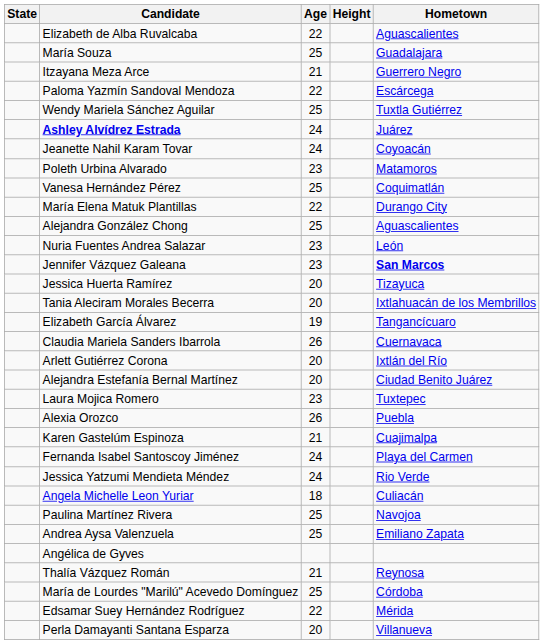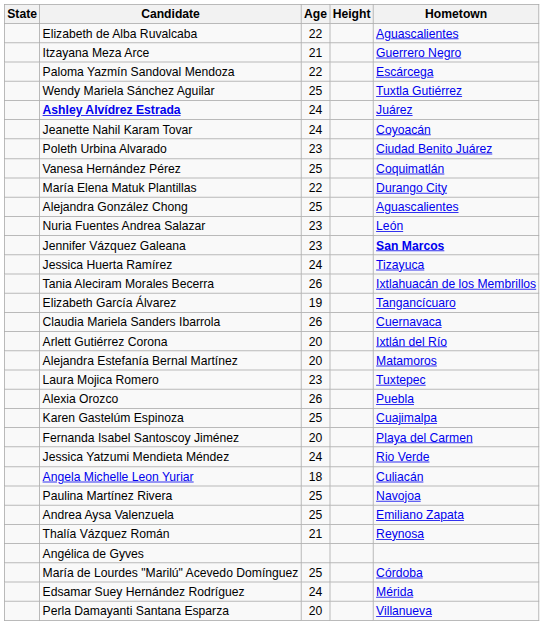 <table class="wikitable sortable" style="font-size: 95%;">
 <tr>
 <th>State</th>
 <th>Candidate</th>
 <th>Age</th>
 <th>Height</th>
 <th>Hometown</th>
 </tr>
 <tr>
 <td><strong></strong></td>
 <td>Elizabeth de Alba Ruvalcaba</td>
 <td align="center">22</td>
 <td align="center"></td>
 <td><a href='#'>Aguascalientes</a></td>
-</tr>
-<tr>
-<td><strong></strong></td>
-<td>María Souza</td>
-<td align="center">25</td>
-<td align="center"></td>
-<td><a href='#'>Guadalajara</a></td>
 </tr>
 <tr>
 <td><strong></strong></td>
 <td>Itzayana Meza Arce</td>
 <td align="center">21</td>
 <td align="center"></td>
 <td><a href='#'>Guerrero Negro</a></td>
 </tr>
 <tr>
 <td><strong></strong></td>
 <td>Paloma Yazmín Sandoval Mendoza</td>
 <td align="center">22</td>
 <td align="center"></td>
 <td><a href='#'>Escárcega</a></td>
 </tr>
 <tr>
 <td><strong></strong></td>
 <td>Wendy Mariela Sánchez Aguilar</td>
 <td align="center">25</td>
 <td align="center"></td>
 <td><a href='#'>Tuxtla Gutiérrez</a></td>
 </tr>
 <tr>
 <td><strong></strong></td>
 <td><strong><a href='#'>Ashley Alvídrez Estrada</a></strong></td>
 <td align=" center">24</td>
 <td align=" center"></td>
 <td><a href='#'>Juárez</a></td>
 </tr>
 <tr>
 <td><strong></strong></td>
 <td>Jeanette Nahil Karam Tovar</td>
 <td align="center">24</td>
 <td align="center"></td>
 <td><a href='#'>Coyoacán</a></td>
 </tr>
 <tr>
 <td><strong></strong></td>
 <td>Poleth Urbina Alvarado</td>
 <td align="center">23</td>
 <td align="center"></td>
-<td><a href='#'>Matamoros</a></td>
+<td><a href='#'>Ciudad Benito Juárez</a></td>
 </tr>
 <tr>
 <td><strong></strong></td>
 <td>Vanesa Hernández Pérez</td>
 <td align="center">25</td>
 <td align="center"></td>
 <td><a href='#'>Coquimatlán</a></td>
 </tr>
 <tr>
 <td><strong></strong></td>
 <td>María Elena Matuk Plantillas</td>
 <td align="center">22</td>
 <td align="center"></td>
 <td><a href='#'>Durango City</a></td>
 </tr>
 <tr>
 <td><strong></strong></td>
 <td>Alejandra González Chong</td>
 <td align="center">25</td>
 <td align="center"></td>
 <td><a href='#'>Aguascalientes</a></td>
 </tr>
 <tr>
 <td><strong></strong></td>
 <td>Nuria Fuentes Andrea Salazar</td>
 <td align="center">23</td>
 <td align="center"></td>
 <td><a href='#'>León</a></td>
 </tr>
 <tr>
 <td><strong></strong></td>
 <td>Jennifer Vázquez Galeana</td>
 <td align="center">23</td>
 <td align="center"></td>
 <td><strong><a href='#'>San Marcos</a></strong></td>
 </tr>
 <tr>
 <td><strong></strong></td>
 <td>Jessica Huerta Ramírez</td>
-<td align="center">20</td>
+<td align="center">24</td>
 <td align="center"></td>
 <td><a href='#'>Tizayuca</a></td>
 </tr>
 <tr>
 <td><strong></strong></td>
 <td>Tania Aleciram Morales Becerra</td>
-<td align=" center">20</td>
+<td align=" center">26</td>
 <td align=" center"></td>
 <td><a href='#'>Ixtlahuacán de los Membrillos</a></td>
 </tr>
 <tr>
 <td><strong></strong></td>
 <td>Elizabeth García Álvarez</td>
 <td align="center">19</td>
 <td align="center"></td>
 <td><a href='#'>Tangancícuaro</a></td>
 </tr>
 <tr>
 <td><strong></strong></td>
 <td>Claudia Mariela Sanders Ibarrola</td>
 <td align="center">26</td>
 <td align="center"></td>
 <td><a href='#'>Cuernavaca</a></td>
 </tr>
 <tr>
 <td><strong></strong></td>
 <td>Arlett Gutiérrez Corona</td>
 <td align="center">20</td>
 <td align="center"></td>
 <td><a href='#'>Ixtlán del Río</a></td>
 </tr>
 <tr>
 <td><strong></strong></td>
 <td>Alejandra Estefanía Bernal Martínez</td>
 <td align="center">20</td>
 <td align="center"></td>
-<td><a href='#'>Ciudad Benito Juárez</a></td>
+<td><a href='#'>Matamoros</a></td>
 </tr>
 <tr>
 <td><strong></strong></td>
 <td>Laura Mojica Romero</td>
 <td align="center">23</td>
 <td align="center"></td>
 <td><a href='#'>Tuxtepec</a></td>
 </tr>
 <tr>
 <td><strong></strong></td>
 <td>Alexia Orozco</td>
 <td align="center">26</td>
 <td align="center"></td>
 <td><a href='#'>Puebla</a></td>
 </tr>
 <tr>
 <td><strong></strong></td>
 <td>Karen Gastelúm Espinoza</td>
-<td align="center">21</td>
+<td align="center">25</td>
 <td align="center"></td>
 <td><a href='#'>Cuajimalpa</a></td>
 </tr>
 <tr>
 <td><strong></strong></td>
 <td>Fernanda Isabel Santoscoy Jiménez</td>
-<td align="center">24</td>
+<td align="center">20</td>
 <td align="center"></td>
 <td><a href='#'>Playa del Carmen</a></td>
 </tr>
 <tr>
 <td><strong></strong></td>
 <td>Jessica Yatzumi Mendieta Méndez</td>
 <td align="center">24</td>
 <td align="center"></td>
 <td><a href='#'>Rio Verde</a></td>
 </tr>
 <tr>
 <td><strong></strong></td>
 <td><a href='#'>Angela Michelle Leon Yuriar</a></td>
 <td align="center">18</td>
 <td align="center"></td>
 <td><a href='#'>Culiacán</a></td>
 </tr>
 <tr>
 <td><strong></strong></td>
 <td>Paulina Martínez Rivera</td>
 <td align="center">25</td>
 <td align="center"></td>
 <td><a href='#'>Navojoa</a></td>
 </tr>
 <tr>
 <td><strong></strong></td>
 <td>Andrea Aysa Valenzuela</td>
 <td align="center">25</td>
 <td align="center"></td>
 <td><a href='#'>Emiliano Zapata</a></td>
 </tr>
 <tr>
 <td><strong></strong></td>
+<td>Thalía Vázquez Román</td>
+<td align="center">21</td>
+<td align="center"></td>
+<td><a href='#'>Reynosa</a></td>
+</tr>
+<tr>
+<td><strong></strong></td>
 <td>Angélica de Gyves</td>
 <td align="center"></td>
 <td align="center"></td>
 <td></td>
-</tr>
-<tr>
-<td><strong></strong></td>
-<td>Thalía Vázquez Román</td>
-<td align="center">21</td>
-<td align="center"></td>
-<td><a href='#'>Reynosa</a></td>
 </tr>
 <tr>
 <td><strong></strong></td>
 <td>María de Lourdes "Marilú" Acevedo Domínguez</td>
 <td align="center">25</td>
 <td align="center"></td>
 <td><a href='#'>Córdoba</a></td>
 </tr>
 <tr>
 <td><strong></strong></td>
 <td>Edsamar Suey Hernández Rodríguez</td>
-<td align="center">22</td>
+<td align="center">24</td>
 <td align="center"></td>
 <td><a href='#'>Mérida</a></td>
 </tr>
 <tr>
 <td><strong></strong></td>
 <td>Perla Damayanti Santana Esparza</td>
 <td align="center">20</td>
 <td align="center"></td>
 <td><a href='#'>Villanueva</a></td>
 </tr>
 </table>
